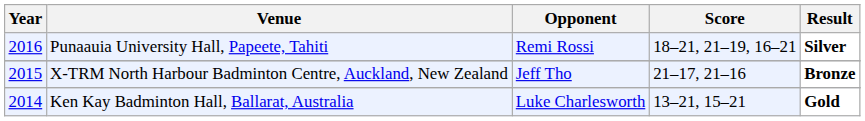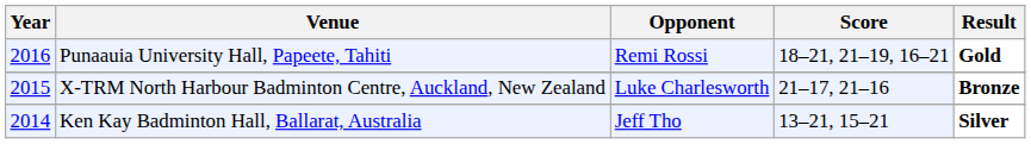 <table class="sortable wikitable" style="font-size: 90%;">
 <tr>
 <th>Year</th>
 <th>Venue</th>
 <th>Opponent</th>
 <th>Score</th>
 <th>Result</th>
 </tr>
 <tr style="background:#ECF2FF">
 <td align="center"><a href='#'>2016</a></td>
 <td align="left">Punaauia University Hall, <a href='#'>Papeete, Tahiti</a></td>
 <td align="left"> <a href='#'>Remi Rossi</a></td>
 <td align="left">18–21, 21–19, 16–21</td>
-<td style="text-align:left; background:white"> <strong>Silver</strong></td>
+<td style="text-align:left; background:white"> <strong>Gold</strong></td>
 </tr>
 <tr>
 </tr>
 <tr style="background:#ECF2FF">
 <td align="center"><a href='#'>2015</a></td>
 <td align="left">X-TRM North Harbour Badminton Centre, <a href='#'>Auckland</a>, New Zealand</td>
-<td align="left"> <a href='#'>Jeff Tho</a></td>
+<td align="left"> <a href='#'>Luke Charlesworth</a></td>
 <td align="left">21–17, 21–16</td>
 <td style="text-align:left; background:white"> <strong>Bronze</strong></td>
 </tr>
 <tr>
 </tr>
 <tr style="background:#ECF2FF">
 <td align="center"><a href='#'>2014</a></td>
 <td align="left">Ken Kay Badminton Hall, <a href='#'>Ballarat, Australia</a></td>
-<td align="left"> <a href='#'>Luke Charlesworth</a></td>
+<td align="left"> <a href='#'>Jeff Tho</a></td>
 <td align="left">13–21, 15–21</td>
-<td style="text-align:left; background:white"> <strong>Gold</strong></td>
+<td style="text-align:left; background:white"> <strong>Silver</strong></td>
 </tr>
 </table>
